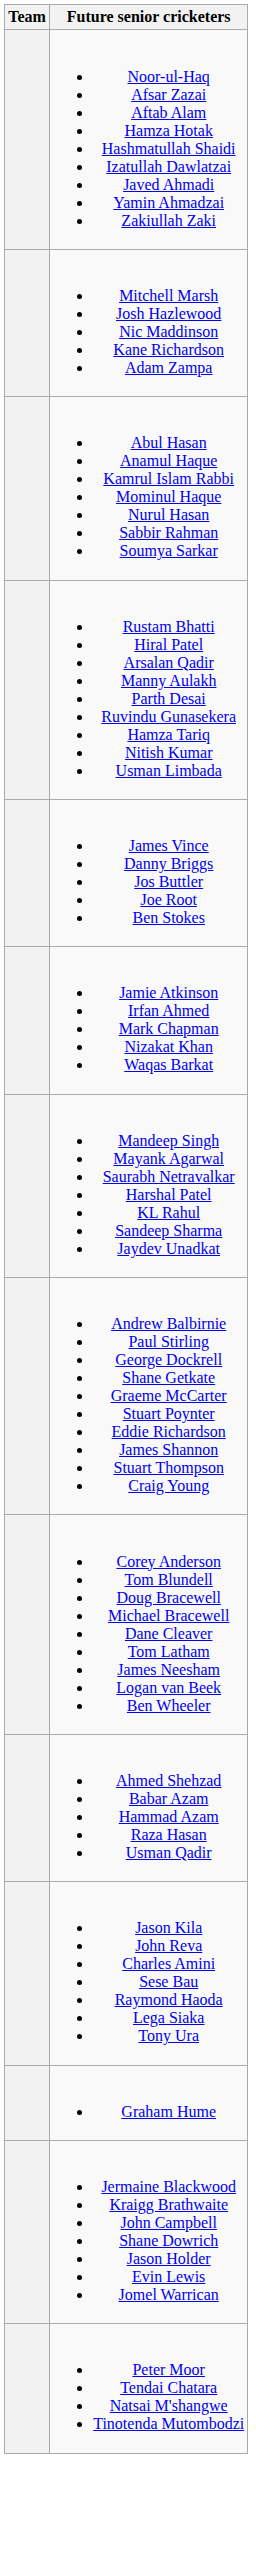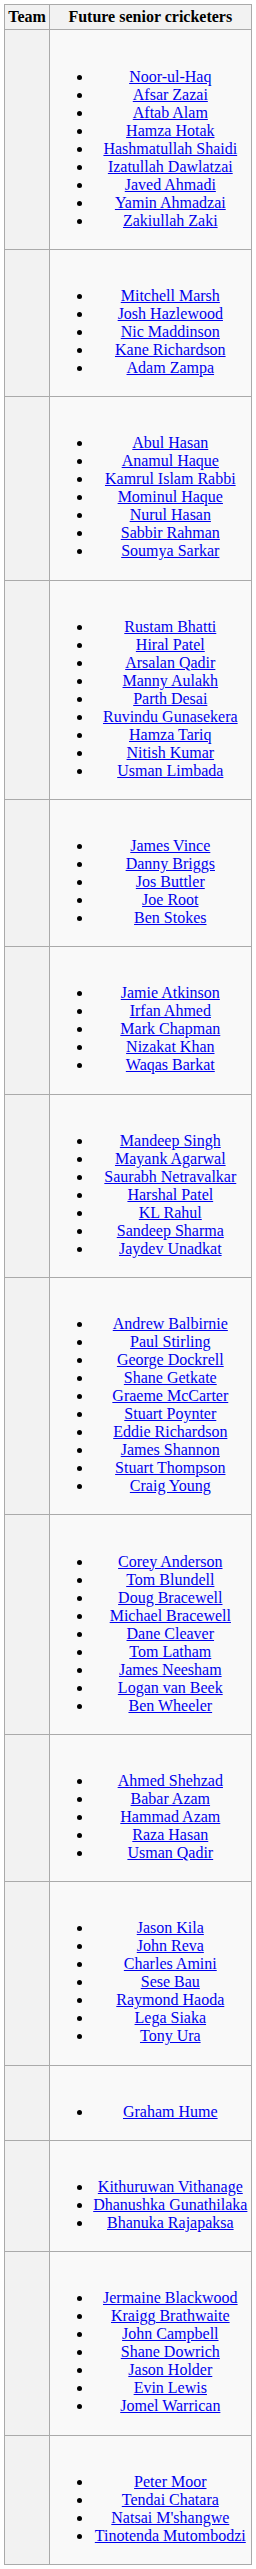 <table class="wikitable plainrowheaders" style="text-align:center;">
 <tr>
 <th scope="col">Team</th>
 <th scope="col">Future senior cricketers</th>
 </tr>
 <tr>
 <th></th>
 <td><br><ul><li><a href='#'>Noor-ul-Haq</a></li><li><a href='#'>Afsar Zazai</a></li><li><a href='#'>Aftab Alam</a></li><li><a href='#'>Hamza Hotak</a></li><li><a href='#'>Hashmatullah Shaidi</a></li><li><a href='#'>Izatullah Dawlatzai</a></li><li><a href='#'>Javed Ahmadi</a></li><li><a href='#'>Yamin Ahmadzai</a></li><li><a href='#'>Zakiullah Zaki</a></li></ul></td>
 </tr>
 <tr>
 <th></th>
 <td><br><ul><li><a href='#'>Mitchell Marsh</a></li><li><a href='#'>Josh Hazlewood</a></li><li><a href='#'>Nic Maddinson</a></li><li><a href='#'>Kane Richardson</a></li><li><a href='#'>Adam Zampa</a></li></ul></td>
 </tr>
 <tr>
 <th></th>
 <td><br><ul><li><a href='#'>Abul Hasan</a></li><li><a href='#'>Anamul Haque</a></li><li><a href='#'>Kamrul Islam Rabbi</a></li><li><a href='#'>Mominul Haque</a></li><li><a href='#'>Nurul Hasan</a></li><li><a href='#'>Sabbir Rahman</a></li><li><a href='#'>Soumya Sarkar</a></li></ul></td>
 </tr>
 <tr>
 <th></th>
 <td><br><ul><li><a href='#'>Rustam Bhatti</a></li><li><a href='#'>Hiral Patel</a></li><li><a href='#'>Arsalan Qadir</a></li><li><a href='#'>Manny Aulakh</a></li><li><a href='#'>Parth Desai</a></li><li><a href='#'>Ruvindu Gunasekera</a></li><li><a href='#'>Hamza Tariq</a></li><li><a href='#'>Nitish Kumar</a></li><li><a href='#'>Usman Limbada</a></li></ul></td>
 </tr>
 <tr>
 <th></th>
 <td><br><ul><li><a href='#'>James Vince</a></li><li><a href='#'>Danny Briggs</a></li><li><a href='#'>Jos Buttler</a></li><li><a href='#'>Joe Root</a></li><li><a href='#'>Ben Stokes</a></li></ul></td>
 </tr>
 <tr>
 <th></th>
 <td><br><ul><li><a href='#'>Jamie Atkinson</a></li><li><a href='#'>Irfan Ahmed</a></li><li><a href='#'>Mark Chapman</a></li><li><a href='#'>Nizakat Khan</a></li><li><a href='#'>Waqas Barkat</a></li></ul></td>
 </tr>
 <tr>
 <th></th>
 <td><br><ul><li><a href='#'>Mandeep Singh</a></li><li><a href='#'>Mayank Agarwal</a></li><li><a href='#'>Saurabh Netravalkar</a></li><li><a href='#'>Harshal Patel</a></li><li><a href='#'>KL Rahul</a></li><li><a href='#'>Sandeep Sharma</a></li><li><a href='#'>Jaydev Unadkat</a></li></ul></td>
 </tr>
 <tr>
 <th></th>
 <td><br><ul><li><a href='#'>Andrew Balbirnie</a></li><li><a href='#'>Paul Stirling</a></li><li><a href='#'>George Dockrell</a></li><li><a href='#'>Shane Getkate</a></li><li><a href='#'>Graeme McCarter</a></li><li><a href='#'>Stuart Poynter</a></li><li><a href='#'>Eddie Richardson</a></li><li><a href='#'>James Shannon</a></li><li><a href='#'>Stuart Thompson</a></li><li><a href='#'>Craig Young</a></li></ul></td>
 </tr>
 <tr>
 <th></th>
 <td><br><ul><li><a href='#'>Corey Anderson</a></li><li><a href='#'>Tom Blundell</a></li><li><a href='#'>Doug Bracewell</a></li><li><a href='#'>Michael Bracewell</a></li><li><a href='#'>Dane Cleaver</a></li><li><a href='#'>Tom Latham</a></li><li><a href='#'>James Neesham</a></li><li><a href='#'>Logan van Beek</a></li><li><a href='#'>Ben Wheeler</a></li></ul></td>
 </tr>
 <tr>
 <th></th>
 <td><br><ul><li><a href='#'>Ahmed Shehzad</a></li><li><a href='#'>Babar Azam</a></li><li><a href='#'>Hammad Azam</a></li><li><a href='#'>Raza Hasan</a></li><li><a href='#'>Usman Qadir</a></li></ul></td>
 </tr>
 <tr>
 <th></th>
 <td><br><ul><li><a href='#'>Jason Kila</a></li><li><a href='#'>John Reva</a></li><li><a href='#'>Charles Amini</a></li><li><a href='#'>Sese Bau</a></li><li><a href='#'>Raymond Haoda</a></li><li><a href='#'>Lega Siaka</a></li><li><a href='#'>Tony Ura</a></li></ul></td>
 </tr>
 <tr>
 <th></th>
 <td><br><ul><li><a href='#'>Graham Hume</a></li></ul></td>
 </tr>
 <tr>
 <th></th>
+<td><br><ul><li><a href='#'>Kithuruwan Vithanage</a></li><li><a href='#'>Dhanushka Gunathilaka</a></li><li><a href='#'>Bhanuka Rajapaksa</a></li></ul></td>
+</tr>
+<tr>
+<th></th>
 <td><br><ul><li><a href='#'>Jermaine Blackwood</a></li><li><a href='#'>Kraigg Brathwaite</a></li><li><a href='#'>John Campbell</a></li><li><a href='#'>Shane Dowrich</a></li><li><a href='#'>Jason Holder</a></li><li><a href='#'>Evin Lewis</a></li><li><a href='#'>Jomel Warrican</a></li></ul></td>
 </tr>
 <tr>
 <th></th>
 <td><br><ul><li><a href='#'>Peter Moor</a></li><li><a href='#'>Tendai Chatara</a></li><li><a href='#'>Natsai M'shangwe</a></li><li><a href='#'>Tinotenda Mutombodzi</a></li></ul></td>
 </tr>
 <tr>
 </tr>
 </table>
